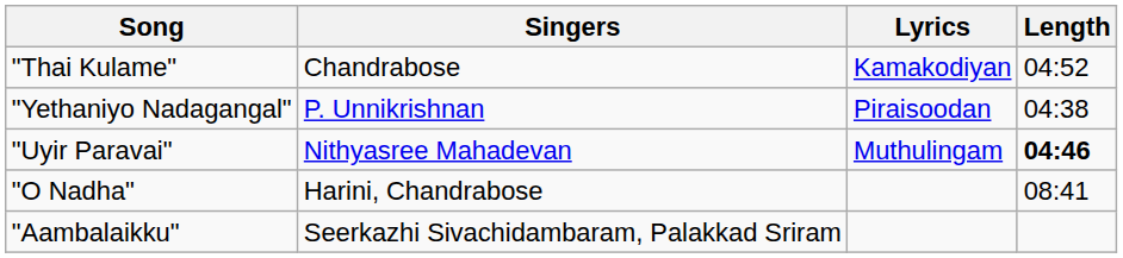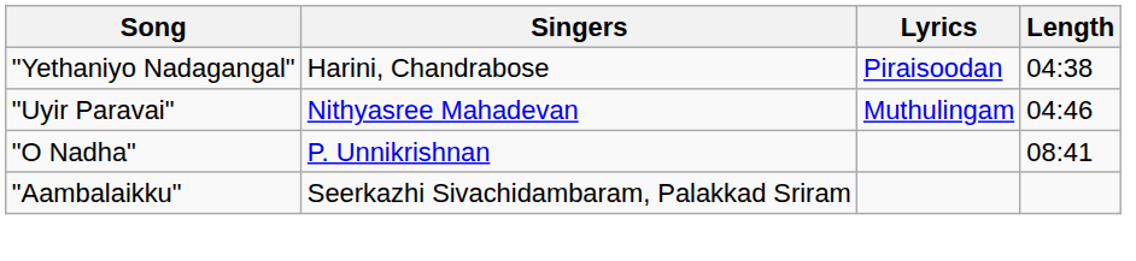 <table class="wikitable" style="font-size:95%;">
 <tr>
 <th>Song</th>
 <th>Singers</th>
 <th>Lyrics</th>
 <th>Length</th>
 </tr>
 <tr>
-<td>"Thai Kulame"</td>
-<td>Chandrabose</td>
-<td><a href='#'>Kamakodiyan</a></td>
-<td>04:52</td>
-</tr>
-<tr>
 <td>"Yethaniyo Nadagangal"</td>
-<td><a href='#'>P. Unnikrishnan</a></td>
+<td>Harini, Chandrabose</td>
 <td><a href='#'>Piraisoodan</a></td>
 <td>04:38</td>
 </tr>
 <tr>
 <td>"Uyir Paravai"</td>
 <td><a href='#'>Nithyasree Mahadevan</a></td>
 <td><a href='#'>Muthulingam</a></td>
-<td><strong>04:46</strong></td>
+<td>04:46</td>
 </tr>
 <tr>
 <td>"O Nadha"</td>
-<td>Harini, Chandrabose</td>
+<td><a href='#'>P. Unnikrishnan</a></td>
 <td></td>
 <td>08:41</td>
 </tr>
 <tr>
 <td>"Aambalaikku"</td>
 <td>Seerkazhi Sivachidambaram, Palakkad Sriram</td>
 <td></td>
 <td></td>
 </tr>
 </table>
